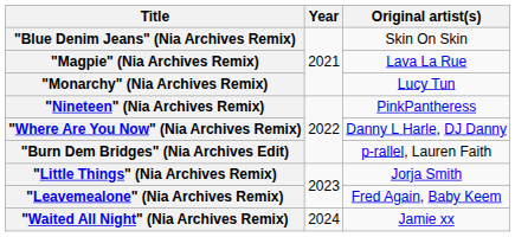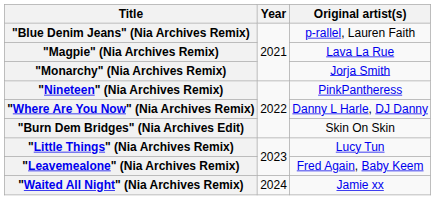 <table class="wikitable plainrowheaders" style="text-align:center;">
 <tr>
 <th scope="col">Title</th>
 <th scope="col">Year</th>
 <th scope="col">Original artist(s)</th>
 </tr>
 <tr>
 <th scope="row">"Blue Denim Jeans" (Nia Archives Remix)</th>
 <td rowspan="3">2021</td>
-<td>Skin On Skin</td>
+<td><a href='#'>p-rallel</a>, Lauren Faith</td>
 </tr>
 <tr>
 <th scope="row">"Magpie" (Nia Archives Remix)<br></th>
 <td><a href='#'>Lava La Rue</a></td>
 </tr>
 <tr>
 <th scope="row">"Monarchy" (Nia Archives Remix)</th>
-<td><a href='#'>Lucy Tun</a></td>
+<td><a href='#'>Jorja Smith</a></td>
 </tr>
 <tr>
 <th scope="row">"<a href='#'>Nineteen</a>" (Nia Archives Remix)</th>
 <td rowspan="3">2022</td>
 <td><a href='#'>PinkPantheress</a></td>
 </tr>
 <tr>
 <th scope="row">"<a href='#'>Where Are You Now</a>" (Nia Archives Remix)</th>
 <td><a href='#'>Danny L Harle</a>, <a href='#'>DJ Danny</a></td>
 </tr>
 <tr>
 <th scope="row">"Burn Dem Bridges" (Nia Archives Edit)</th>
-<td><a href='#'>p-rallel</a>, Lauren Faith</td>
+<td>Skin On Skin</td>
 </tr>
 <tr>
 <th scope="row">"<a href='#'>Little Things</a>" (Nia Archives Remix)</th>
 <td rowspan="2">2023</td>
-<td><a href='#'>Jorja Smith</a></td>
+<td><a href='#'>Lucy Tun</a></td>
 </tr>
 <tr>
 <th scope="row">"<a href='#'>Leavemealone</a>" (Nia Archives Remix)</th>
 <td><a href='#'>Fred Again</a>, <a href='#'>Baby Keem</a></td>
 </tr>
 <tr>
 <th scope="row">"<a href='#'>Waited All Night</a>" (Nia Archives Remix)<br></th>
 <td>2024</td>
 <td><a href='#'>Jamie xx</a></td>
 </tr>
 </table>
